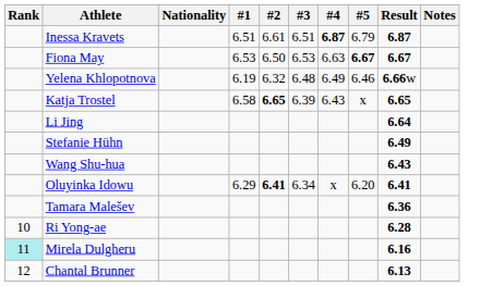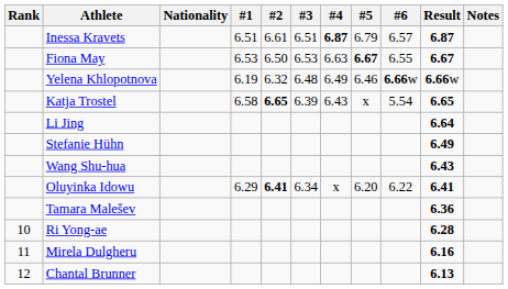 <table class="wikitable sortable" style="text-align:center">
 <tr>
 <th>Rank</th>
 <th>Athlete</th>
 <th>Nationality</th>
 <th>#1</th>
 <th>#2</th>
 <th>#3</th>
 <th>#4</th>
 <th>#5</th>
+<th>#6</th>
 <th>Result</th>
 <th>Notes</th>
 </tr>
 <tr>
 <td></td>
 <td align=left><a href='#'>Inessa Kravets</a></td>
 <td align=left></td>
 <td>6.51</td>
 <td>6.61</td>
 <td>6.51</td>
 <td><strong>6.87</strong></td>
 <td>6.79</td>
+<td>6.57</td>
 <td><strong>6.87</strong></td>
 <td></td>
 </tr>
 <tr>
 <td></td>
 <td align=left><a href='#'>Fiona May</a></td>
 <td align=left></td>
 <td>6.53</td>
 <td>6.50</td>
 <td>6.53</td>
 <td>6.63</td>
 <td><strong>6.67</strong></td>
+<td>6.55</td>
 <td><strong>6.67</strong></td>
 <td></td>
 </tr>
 <tr>
 <td></td>
 <td align=left><a href='#'>Yelena Khlopotnova</a></td>
 <td align=left></td>
 <td>6.19</td>
 <td>6.32</td>
 <td>6.48</td>
 <td>6.49</td>
 <td>6.46</td>
 <td><strong>6.66</strong>w</td>
+<td><strong>6.66</strong>w</td>
 <td></td>
 </tr>
 <tr>
 <td></td>
 <td align=left><a href='#'>Katja Trostel</a></td>
 <td align=left></td>
 <td>6.58</td>
 <td><strong>6.65</strong></td>
 <td>6.39</td>
 <td>6.43</td>
 <td>x</td>
+<td>5.54</td>
 <td><strong>6.65</strong></td>
 <td></td>
 </tr>
 <tr>
 <td></td>
 <td align=left><a href='#'>Li Jing</a></td>
 <td align=left></td>
+<td></td>
 <td></td>
 <td></td>
 <td></td>
 <td></td>
 <td></td>
 <td><strong>6.64</strong></td>
 <td></td>
 </tr>
 <tr>
 <td></td>
 <td align=left><a href='#'>Stefanie Hühn</a></td>
 <td align=left></td>
 <td></td>
 <td></td>
 <td></td>
 <td></td>
 <td></td>
+<td></td>
 <td><strong>6.49</strong></td>
 <td></td>
 </tr>
 <tr>
 <td></td>
 <td align=left><a href='#'>Wang Shu-hua</a></td>
 <td align=left></td>
+<td></td>
 <td></td>
 <td></td>
 <td></td>
 <td></td>
 <td></td>
 <td><strong>6.43</strong></td>
 <td></td>
 </tr>
 <tr>
 <td></td>
 <td align=left><a href='#'>Oluyinka Idowu</a></td>
 <td align=left></td>
 <td>6.29</td>
 <td><strong>6.41</strong></td>
 <td>6.34</td>
 <td>x</td>
 <td>6.20</td>
+<td>6.22</td>
 <td><strong>6.41</strong></td>
 <td></td>
 </tr>
 <tr>
 <td></td>
 <td align=left><a href='#'>Tamara Malešev</a></td>
 <td align=left></td>
+<td></td>
 <td></td>
 <td></td>
 <td></td>
 <td></td>
 <td></td>
 <td><strong>6.36</strong></td>
 <td></td>
 </tr>
 <tr>
 <td>10</td>
 <td align=left><a href='#'>Ri Yong-ae</a></td>
 <td align=left></td>
 <td></td>
 <td></td>
 <td></td>
 <td></td>
 <td></td>
+<td></td>
 <td><strong>6.28</strong></td>
 <td></td>
 </tr>
 <tr>
-<td style="background: paleturquoise;">11</td>
+<td>11</td>
 <td align=left><a href='#'>Mirela Dulgheru</a></td>
 <td align=left></td>
+<td></td>
 <td></td>
 <td></td>
 <td></td>
 <td></td>
 <td></td>
 <td><strong>6.16</strong></td>
 <td></td>
 </tr>
 <tr>
 <td>12</td>
 <td align=left><a href='#'>Chantal Brunner</a></td>
 <td align=left></td>
 <td></td>
 <td></td>
 <td></td>
 <td></td>
 <td></td>
+<td></td>
 <td><strong>6.13</strong></td>
 <td></td>
 </tr>
 </table>
